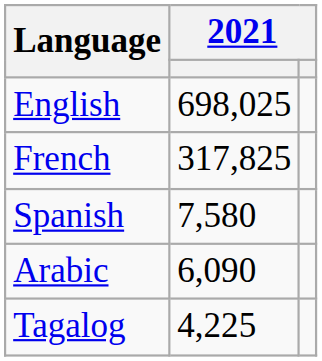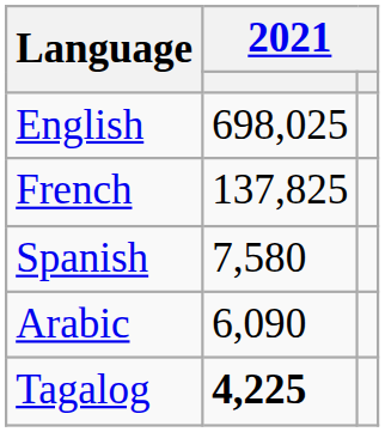 <table class="wikitable collapsible sortable">
 <tr>
 <th rowspan="2">Language</th>
 <th colspan="2"><a href='#'>2021</a></th>
 </tr>
 <tr>
 <th><a href='#'></a></th>
 <th></th>
 </tr>
 <tr>
 <td><a href='#'>English</a></td>
 <td>698,025</td>
 <td></td>
 </tr>
 <tr>
 <td><a href='#'>French</a></td>
-<td>317,825</td>
+<td>137,825</td>
 <td></td>
 </tr>
 <tr>
 <td><a href='#'>Spanish</a></td>
 <td>7,580</td>
 <td></td>
 </tr>
 <tr>
 <td><a href='#'>Arabic</a></td>
 <td>6,090</td>
 <td></td>
 </tr>
 <tr>
 <td><a href='#'>Tagalog</a></td>
-<td>4,225</td>
+<td><strong>4,225</strong></td>
 <td></td>
 </tr>
 </table>
